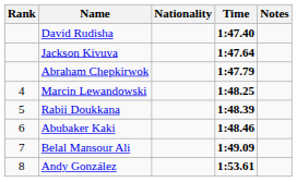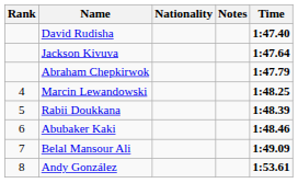 <table class="wikitable sortable" style="text-align:center">
 <tr>
 <th>Rank</th>
 <th>Name</th>
 <th>Nationality</th>
+<th>Notes</th>
 <th>Time</th>
-<th>Notes</th>
 </tr>
 <tr>
 <td></td>
 <td align=left><a href='#'>David Rudisha</a></td>
 <td align=left></td>
+<td></td>
 <td><strong>1:47.40</strong></td>
-<td></td>
 </tr>
 <tr>
 <td></td>
 <td align=left><a href='#'>Jackson Kivuva</a></td>
 <td align=left></td>
+<td></td>
 <td><strong>1:47.64</strong></td>
-<td></td>
 </tr>
 <tr>
 <td></td>
 <td align=left><a href='#'>Abraham Chepkirwok</a></td>
 <td align=left></td>
+<td></td>
 <td><strong>1:47.79</strong></td>
-<td></td>
 </tr>
 <tr>
 <td>4</td>
 <td align=left><a href='#'>Marcin Lewandowski</a></td>
 <td align=left></td>
+<td></td>
 <td><strong>1:48.25</strong></td>
-<td></td>
 </tr>
 <tr>
 <td>5</td>
 <td align=left><a href='#'>Rabii Doukkana</a></td>
 <td align=left></td>
+<td></td>
 <td><strong>1:48.39</strong></td>
-<td></td>
 </tr>
 <tr>
 <td>6</td>
 <td align=left><a href='#'>Abubaker Kaki</a></td>
 <td align=left></td>
+<td></td>
 <td><strong>1:48.46</strong></td>
-<td></td>
 </tr>
 <tr>
 <td>7</td>
 <td align=left><a href='#'>Belal Mansour Ali</a></td>
 <td align=left></td>
+<td></td>
 <td><strong>1:49.09</strong></td>
-<td></td>
 </tr>
 <tr>
 <td>8</td>
 <td align=left><a href='#'>Andy González</a></td>
 <td align=left></td>
+<td></td>
 <td><strong>1:53.61</strong></td>
-<td></td>
 </tr>
 </table>
